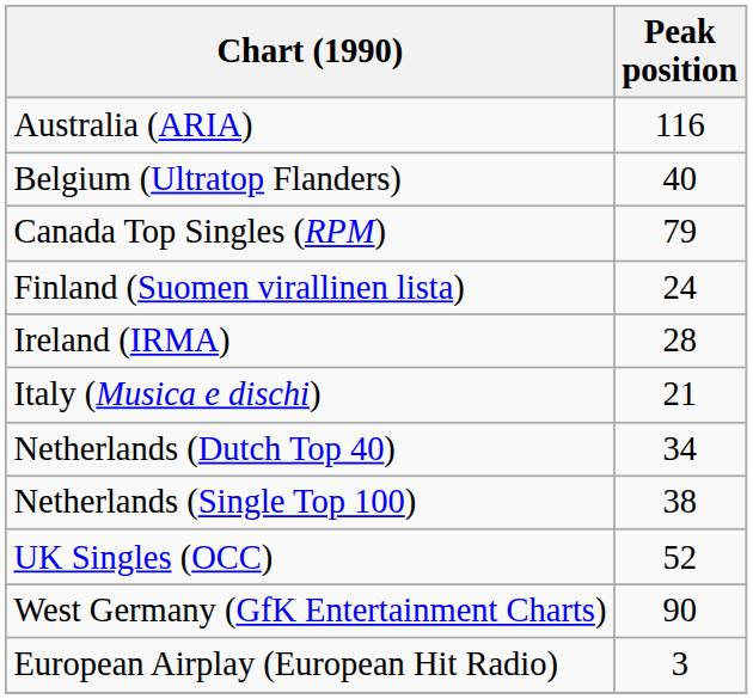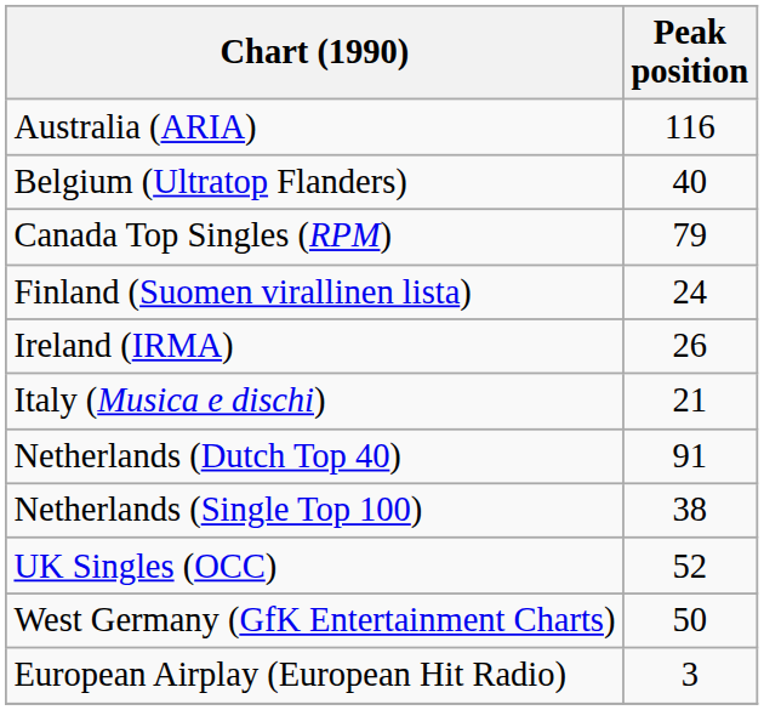 <table class="wikitable sortable" style="text-align:center;">
 <tr>
 <th align="center">Chart (1990)</th>
 <th align="center">Peak<br>position</th>
 </tr>
 <tr>
 <td align="left">Australia (<a href='#'>ARIA</a>)</td>
 <td align="center">116</td>
 </tr>
 <tr>
 <td align="left">Belgium (<a href='#'>Ultratop</a> Flanders)</td>
 <td align="center">40</td>
 </tr>
 <tr>
 <td align="left">Canada Top Singles (<em><a href='#'>RPM</a></em>)</td>
 <td align="center">79</td>
 </tr>
 <tr>
 <td align="left">Finland (<a href='#'>Suomen virallinen lista</a>)</td>
 <td align="center">24</td>
 </tr>
 <tr>
 <td align="left">Ireland (<a href='#'>IRMA</a>)</td>
-<td align="center">28</td>
+<td align="center">26</td>
 </tr>
 <tr>
 <td align="left">Italy (<em><a href='#'>Musica e dischi</a></em>)</td>
 <td align="center">21</td>
 </tr>
 <tr>
 <td align="left">Netherlands (<a href='#'>Dutch Top 40</a>)</td>
-<td align="center">34</td>
+<td align="center">91</td>
 </tr>
 <tr>
 <td align="left">Netherlands (<a href='#'>Single Top 100</a>)</td>
 <td align="center">38</td>
 </tr>
 <tr>
 <td align="left"><a href='#'>UK Singles</a> (<a href='#'>OCC</a>)</td>
 <td align="center">52</td>
 </tr>
 <tr>
 <td align="left">West Germany (<a href='#'>GfK Entertainment Charts</a>)</td>
-<td align="center">90</td>
+<td align="center">50</td>
 </tr>
 <tr>
 <td align="left">European Airplay (European Hit Radio)</td>
 <td style="text-align:center;">3</td>
 </tr>
 <tr>
 </tr>
 </table>
